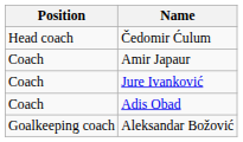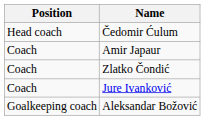 <table class="wikitable">
 <tr>
 <th>Position</th>
 <th>Name</th>
 </tr>
 <tr>
 <td>Head coach</td>
 <td> Čedomir Ćulum</td>
 </tr>
 <tr>
 <td>Coach</td>
 <td> Amir Japaur</td>
 </tr>
 <tr>
 <td>Coach</td>
-<td> <a href='#'>Jure Ivanković</a></td>
+<td> Zlatko Čondić</td>
 </tr>
 <tr>
 <td>Coach</td>
-<td> <a href='#'>Adis Obad</a></td>
+<td> <a href='#'>Jure Ivanković</a></td>
 </tr>
 <tr>
 <td>Goalkeeping coach</td>
 <td> Aleksandar Božović</td>
 </tr>
 </table>
